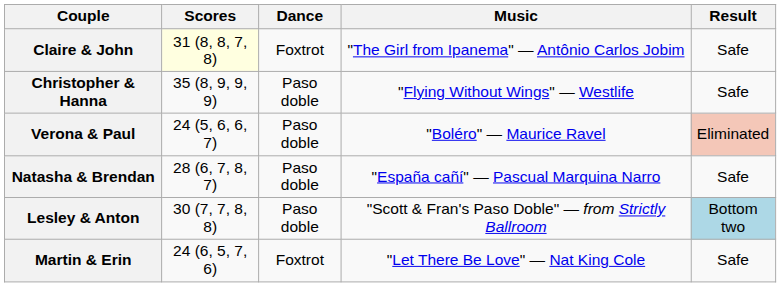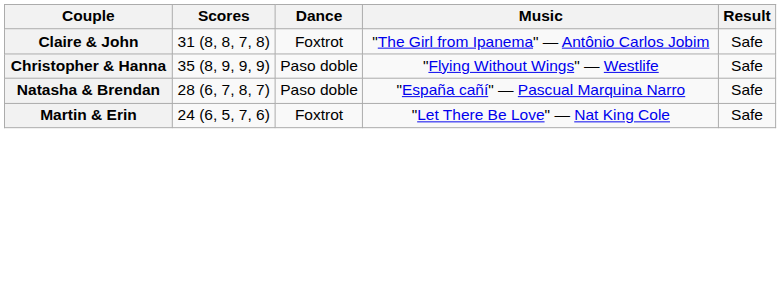 <table class="wikitable sortable" style="text-align:center; width:90%">
 <tr>
 <th scope="col">Couple</th>
 <th scope="col">Scores</th>
 <th scope="col" class="unsortable">Dance</th>
 <th scope="col" class="unsortable">Music</th>
 <th scope="col" class="unsortable">Result</th>
 </tr>
 <tr>
 <th scope="row">Claire & John</th>
-<td style="background: lightyellow;">31 (8, 8, 7, 8)</td>
+<td>31 (8, 8, 7, 8)</td>
 <td>Foxtrot</td>
 <td>"<a href='#'>The Girl from Ipanema</a>" — <a href='#'>Antônio Carlos Jobim</a></td>
 <td>Safe</td>
 </tr>
 <tr>
 <th scope="row">Christopher & Hanna</th>
 <td>35 (8, 9, 9, 9)</td>
 <td>Paso doble</td>
 <td>"<a href='#'>Flying Without Wings</a>" — <a href='#'>Westlife</a></td>
 <td>Safe</td>
 </tr>
 <tr>
-<th scope="row">Verona & Paul</th>
-<td>24 (5, 6, 6, 7)</td>
-<td>Paso doble</td>
-<td>"<a href='#'>Boléro</a>" — <a href='#'>Maurice Ravel</a></td>
-<td bgcolor="f4c7b8">Eliminated</td>
-</tr>
-<tr>
 <th scope="row">Natasha & Brendan</th>
 <td>28 (6, 7, 8, 7)</td>
 <td>Paso doble</td>
 <td>"<a href='#'>España cañí</a>" — <a href='#'>Pascual Marquina Narro</a></td>
 <td>Safe</td>
-</tr>
-<tr>
-<th scope="row">Lesley & Anton</th>
-<td>30 (7, 7, 8, 8)</td>
-<td>Paso doble</td>
-<td>"Scott & Fran's Paso Doble" — <em>from <a href='#'>Strictly Ballroom</a></em></td>
-<td bgcolor="lightblue">Bottom two</td>
 </tr>
 <tr>
 <th scope="row">Martin & Erin</th>
 <td>24 (6, 5, 7, 6)</td>
 <td>Foxtrot</td>
 <td>"<a href='#'>Let There Be Love</a>" — <a href='#'>Nat King Cole</a></td>
 <td>Safe</td>
 </tr>
 </table>
